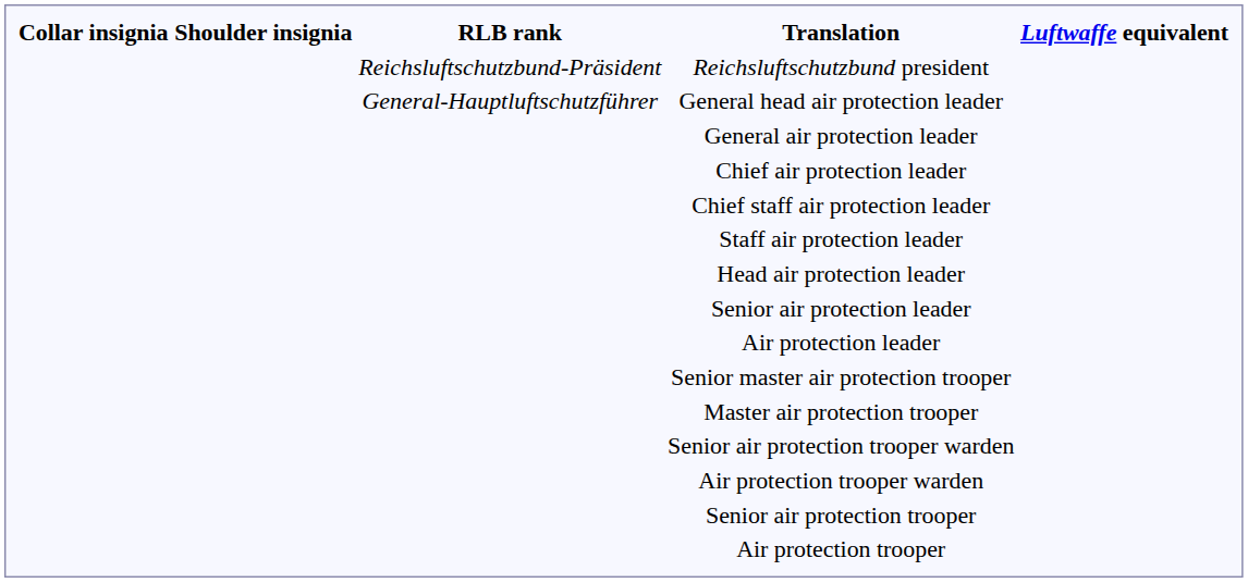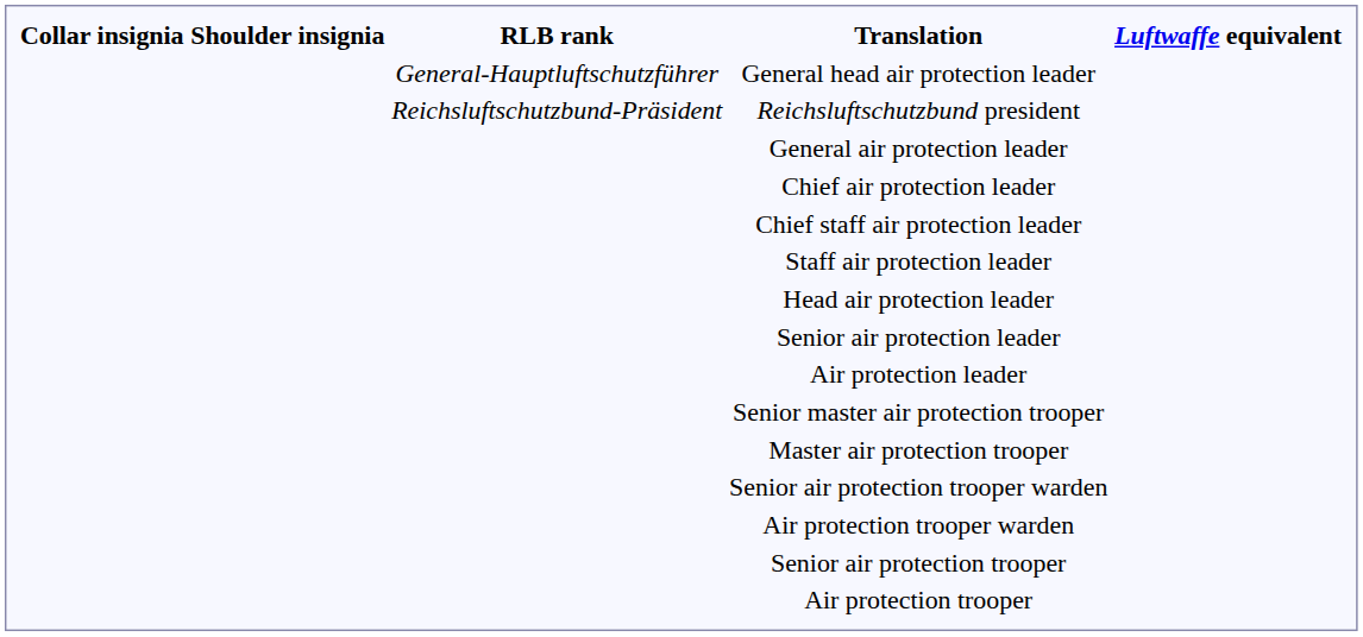 <table style="border:1px solid #8888aa; background-color:#f7f8ff; text-align:center; padding:5px; font-size:95%; margin: 0px 12px 12px 0px;">
 <tr style="text-align:center;">
 <th>Collar insignia</th>
 <th>Shoulder insignia</th>
 <th>RLB rank</th>
 <th>Translation</th>
 <th><em><a href='#'>Luftwaffe</a></em> equivalent</th>
 </tr>
 <tr>
 <td></td>
 <td></td>
-<td><em>Reichsluftschutzbund-Präsident</em></td>
-<td><em>Reichsluftschutzbund</em> president</td>
+<td><em>General-Hauptluftschutzführer</em></td>
+<td>General head air protection leader</td>
 <td></td>
 </tr>
 <tr>
 <td></td>
 <td></td>
-<td><em>General-Hauptluftschutzführer</em></td>
-<td>General head air protection leader</td>
+<td><em>Reichsluftschutzbund-Präsident</em></td>
+<td><em>Reichsluftschutzbund</em> president</td>
 <td></td>
 </tr>
 <tr>
 <td></td>
 <td></td>
 <td></td>
 <td>General air protection leader</td>
 <td></td>
 </tr>
 <tr>
 <td></td>
 <td></td>
 <td></td>
 <td>Chief air protection leader</td>
 <td></td>
 </tr>
 <tr>
 <td></td>
 <td></td>
 <td></td>
 <td>Chief staff air protection leader</td>
 <td></td>
 </tr>
 <tr>
 <td></td>
 <td></td>
 <td></td>
 <td>Staff air protection leader</td>
 <td></td>
 </tr>
 <tr>
 <td></td>
 <td></td>
 <td></td>
 <td>Head air protection leader</td>
 <td></td>
 </tr>
 <tr>
 <td></td>
 <td></td>
 <td></td>
 <td>Senior air protection leader</td>
 <td></td>
 </tr>
 <tr>
 <td></td>
 <td></td>
 <td></td>
 <td>Air protection leader</td>
 <td></td>
 </tr>
 <tr>
 <td></td>
 <td rowspan=6></td>
 <td></td>
 <td>Senior master air protection trooper</td>
 <td></td>
 </tr>
 <tr>
 <td></td>
 <td></td>
 <td>Master air protection trooper</td>
 <td></td>
 </tr>
 <tr>
 <td></td>
 <td></td>
 <td>Senior air protection trooper warden</td>
 <td></td>
 </tr>
 <tr>
 <td></td>
 <td></td>
 <td>Air protection trooper warden</td>
 <td></td>
 </tr>
 <tr>
 <td></td>
 <td></td>
 <td>Senior air protection trooper</td>
 <td></td>
 </tr>
 <tr>
 <td></td>
 <td></td>
 <td>Air protection trooper</td>
 <td></td>
 </tr>
 </table>
